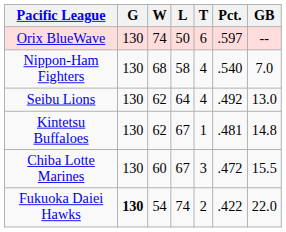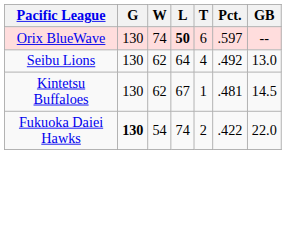 <table class="wikitable"  style="width:50%; text-align:center;">
 <tr>
 <th style="width:35%;"><a href='#'>Pacific League</a></th>
 <th style="width:5%;">G</th>
 <th style="width:5%;">W</th>
 <th style="width:5%;">L</th>
 <th style="width:5%;">T</th>
 <th style="width:7%;">Pct.</th>
 <th style="width:5%;">GB</th>
 </tr>
 <tr style="background:#fdd;">
 <td><a href='#'>Orix BlueWave</a></td>
 <td>130</td>
 <td>74</td>
-<td>50</td>
+<td><strong>50</strong></td>
 <td>6</td>
 <td>.597</td>
 <td>--</td>
-</tr>
-<tr align=center>
-<td><a href='#'>Nippon-Ham Fighters</a></td>
-<td>130</td>
-<td>68</td>
-<td>58</td>
-<td>4</td>
-<td>.540</td>
-<td>7.0</td>
 </tr>
 <tr align=center>
 <td><a href='#'>Seibu Lions</a></td>
 <td>130</td>
 <td>62</td>
 <td>64</td>
 <td>4</td>
 <td>.492</td>
 <td>13.0</td>
 </tr>
 <tr align=center>
 <td><a href='#'>Kintetsu Buffaloes</a></td>
 <td>130</td>
 <td>62</td>
 <td>67</td>
 <td>1</td>
 <td>.481</td>
-<td>14.8</td>
-</tr>
-<tr align=center>
-<td><a href='#'>Chiba Lotte Marines</a></td>
-<td>130</td>
-<td>60</td>
-<td>67</td>
-<td>3</td>
-<td>.472</td>
-<td>15.5</td>
+<td>14.5</td>
 </tr>
 <tr align=center>
 <td><a href='#'>Fukuoka Daiei Hawks</a></td>
 <td><strong>130</strong></td>
 <td>54</td>
 <td>74</td>
 <td>2</td>
 <td>.422</td>
 <td>22.0</td>
 </tr>
 </table>
